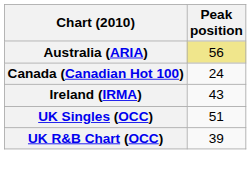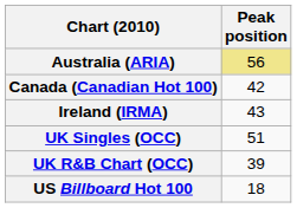 <table class="wikitable plainrowheaders sortable">
 <tr>
 <th scope="col">Chart (2010)</th>
 <th scope="col">Peak<br>position</th>
 </tr>
 <tr>
 <th scope="row">Australia (<a href='#'>ARIA</a>)</th>
 <td style="background: khaki; text-align:center;">56</td>
 </tr>
 <tr>
 <th scope="row">Canada (<a href='#'>Canadian Hot 100</a>)</th>
-<td style="text-align:center;">24</td>
+<td style="text-align:center;">42</td>
 </tr>
 <tr>
 <th scope="row">Ireland (<a href='#'>IRMA</a>)</th>
 <td style="text-align:center;">43</td>
 </tr>
 <tr>
 <th scope="row"><a href='#'>UK Singles</a> (<a href='#'>OCC</a>)</th>
 <td style="text-align:center;">51</td>
 </tr>
 <tr>
 <th scope="row"><a href='#'>UK R&B Chart</a> (<a href='#'>OCC</a>)</th>
 <td style="text-align:center;">39</td>
 </tr>
+<tr>
+<th scope="row">US <a href='#'><em>Billboard</em> Hot 100</a></th>
+<td style="text-align:center;">18</td>
+</tr>
 </table>
